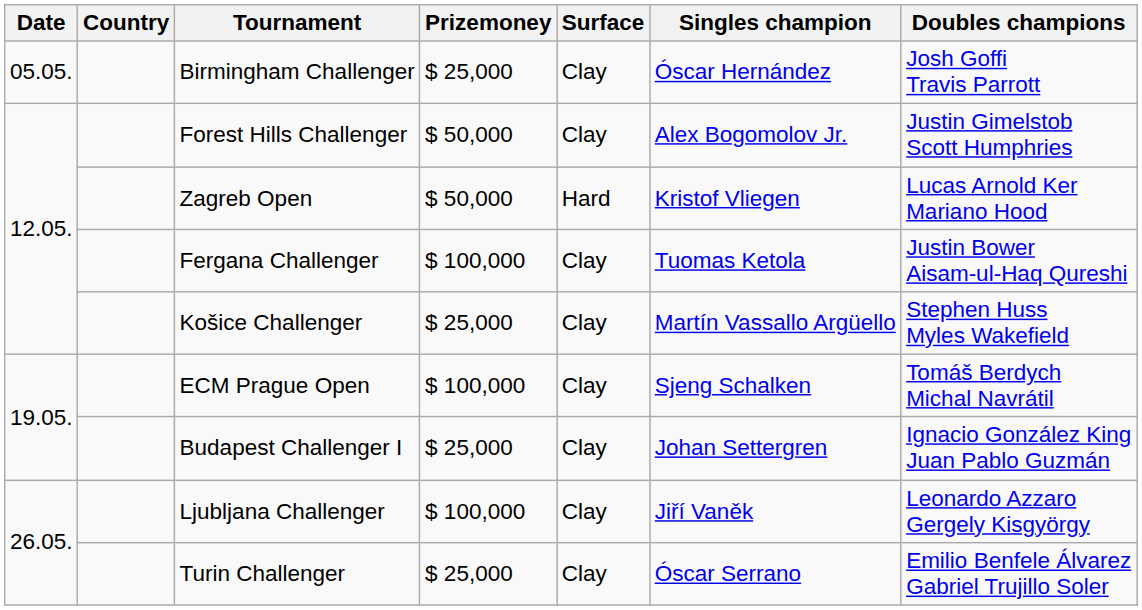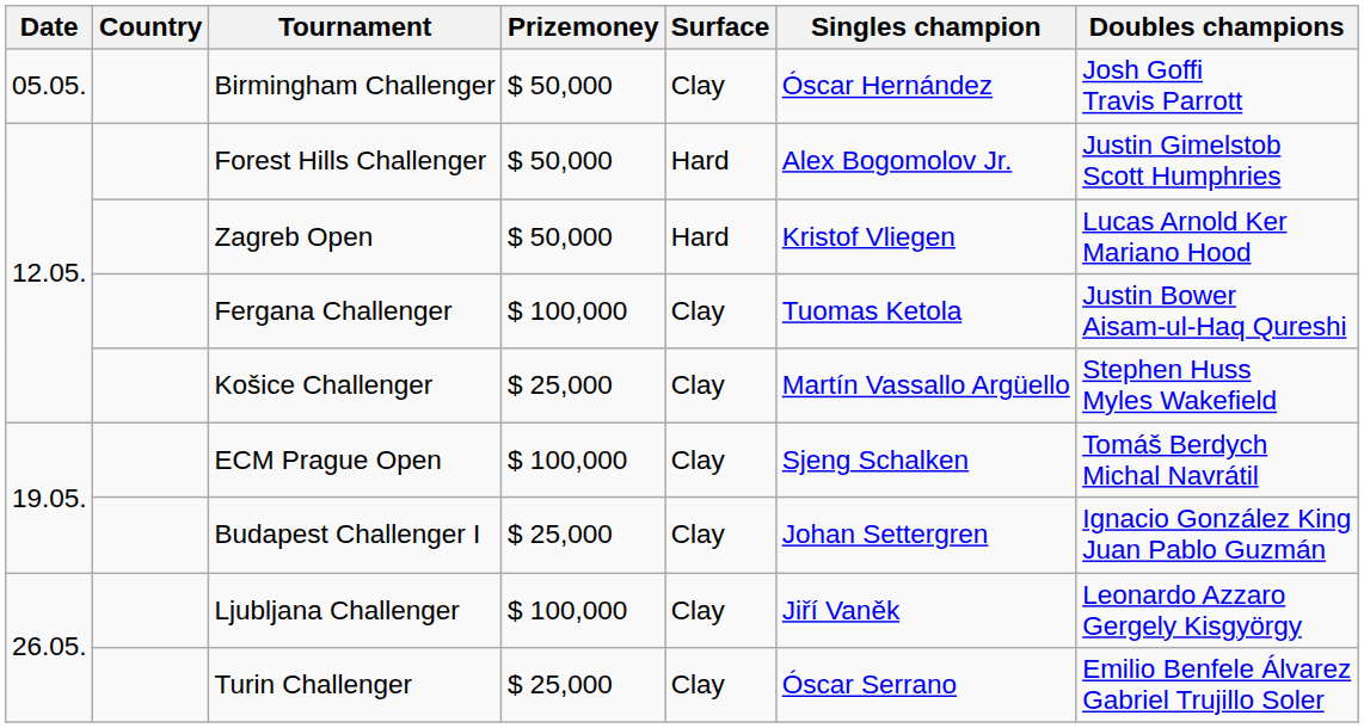 <table class="sortable wikitable" style=font-size:97%>
 <tr>
 <th>Date</th>
 <th>Country</th>
 <th>Tournament</th>
 <th>Prizemoney</th>
 <th>Surface</th>
 <th>Singles champion</th>
 <th>Doubles champions</th>
 </tr>
 <tr>
 <td>05.05.</td>
 <td></td>
 <td>Birmingham Challenger</td>
-<td>$ 25,000</td>
+<td>$ 50,000</td>
 <td>Clay</td>
 <td> <a href='#'>Óscar Hernández</a></td>
 <td> <a href='#'>Josh Goffi</a><br> <a href='#'>Travis Parrott</a></td>
 </tr>
 <tr>
 <td rowspan="4">12.05.</td>
 <td></td>
 <td>Forest Hills Challenger</td>
 <td>$ 50,000</td>
-<td>Clay</td>
+<td>Hard</td>
 <td> <a href='#'>Alex Bogomolov Jr.</a></td>
 <td> <a href='#'>Justin Gimelstob</a><br> <a href='#'>Scott Humphries</a></td>
 </tr>
 <tr>
 <td></td>
 <td>Zagreb Open</td>
 <td>$ 50,000</td>
 <td>Hard</td>
 <td> <a href='#'>Kristof Vliegen</a></td>
 <td> <a href='#'>Lucas Arnold Ker</a><br> <a href='#'>Mariano Hood</a></td>
 </tr>
 <tr>
 <td></td>
 <td>Fergana Challenger</td>
 <td>$ 100,000</td>
 <td>Clay</td>
 <td> <a href='#'>Tuomas Ketola</a></td>
 <td> <a href='#'>Justin Bower</a> <br>  <a href='#'>Aisam-ul-Haq Qureshi</a></td>
 </tr>
 <tr>
 <td></td>
 <td>Košice Challenger</td>
 <td>$ 25,000</td>
 <td>Clay</td>
 <td> <a href='#'>Martín Vassallo Argüello</a></td>
 <td> <a href='#'>Stephen Huss</a> <br>  <a href='#'>Myles Wakefield</a></td>
 </tr>
 <tr>
 <td rowspan="2">19.05.</td>
 <td></td>
 <td>ECM Prague Open</td>
 <td>$ 100,000</td>
 <td>Clay</td>
 <td> <a href='#'>Sjeng Schalken</a></td>
 <td> <a href='#'>Tomáš Berdych</a> <br>  <a href='#'>Michal Navrátil</a></td>
 </tr>
 <tr>
 <td></td>
 <td>Budapest Challenger I</td>
 <td>$ 25,000</td>
 <td>Clay</td>
 <td> <a href='#'>Johan Settergren</a></td>
 <td> <a href='#'>Ignacio González King</a><br> <a href='#'>Juan Pablo Guzmán</a></td>
 </tr>
 <tr>
 <td rowspan="2">26.05.</td>
 <td></td>
 <td>Ljubljana Challenger</td>
 <td>$ 100,000</td>
 <td>Clay</td>
 <td> <a href='#'>Jiří Vaněk</a></td>
 <td> <a href='#'>Leonardo Azzaro</a><br> <a href='#'>Gergely Kisgyörgy</a></td>
 </tr>
 <tr>
 <td></td>
 <td>Turin Challenger</td>
 <td>$ 25,000</td>
 <td>Clay</td>
 <td> <a href='#'>Óscar Serrano</a></td>
 <td> <a href='#'>Emilio Benfele Álvarez</a><br> <a href='#'>Gabriel Trujillo Soler</a></td>
 </tr>
 </table>
